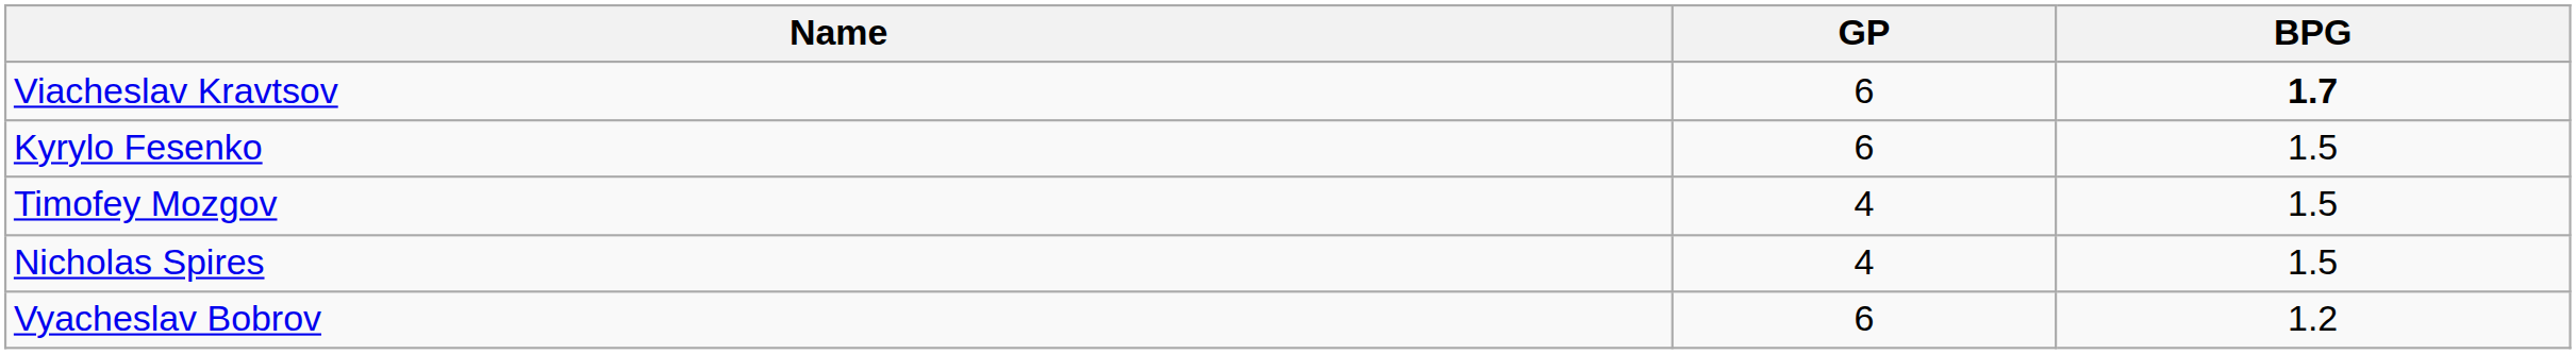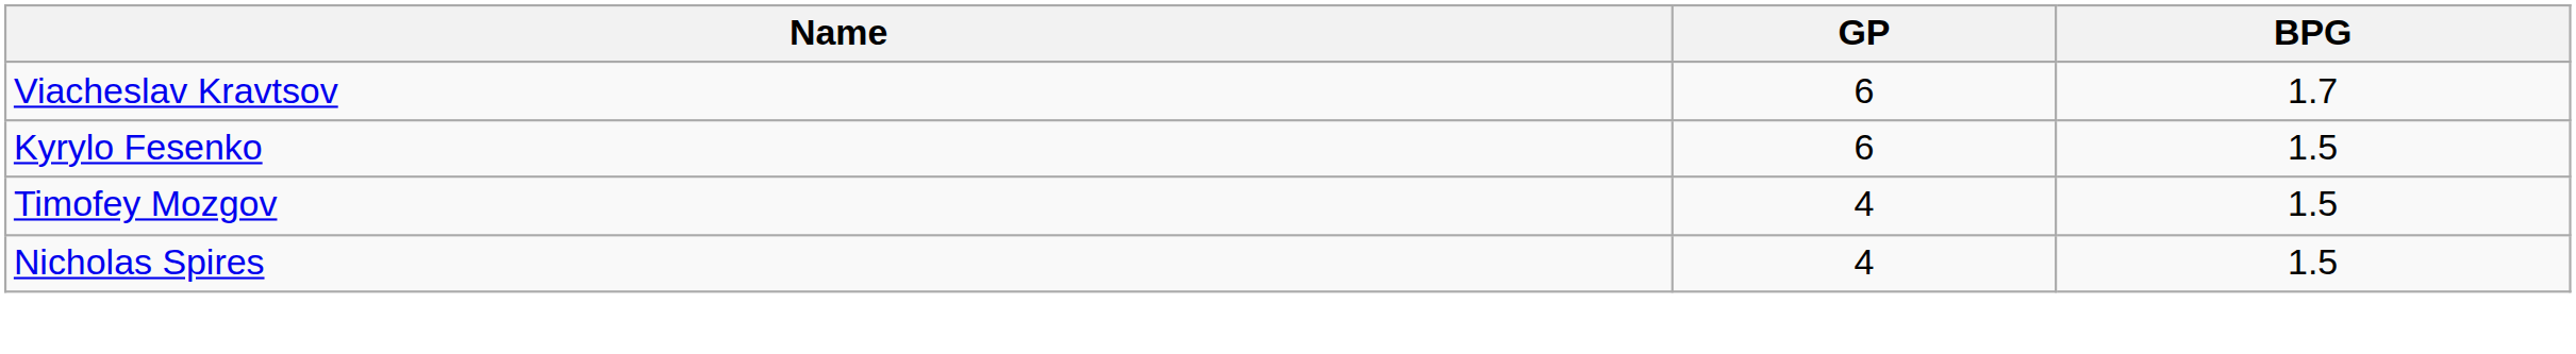 <table class=wikitable width="90%">
 <tr>
 <th width="65%">Name</th>
 <th width="15%">GP</th>
 <th width="20%">BPG</th>
 </tr>
 <tr>
 <td> <a href='#'>Viacheslav Kravtsov</a></td>
 <td align=center>6</td>
-<td align=center><strong>1.7</strong></td>
+<td align=center>1.7</td>
 </tr>
 <tr>
 <td> <a href='#'>Kyrylo Fesenko</a></td>
 <td align=center>6</td>
 <td align=center>1.5</td>
 </tr>
 <tr>
 <td> <a href='#'>Timofey Mozgov</a></td>
 <td align=center>4</td>
 <td align=center>1.5</td>
 </tr>
 <tr>
 <td> <a href='#'>Nicholas Spires</a></td>
 <td align=center>4</td>
 <td align=center>1.5</td>
 </tr>
-<tr>
-<td> <a href='#'>Vyacheslav Bobrov</a></td>
-<td align=center>6</td>
-<td align=center>1.2</td>
-</tr>
 </table>
